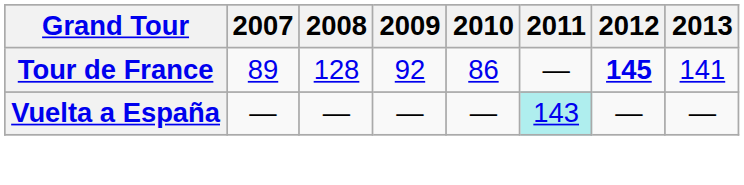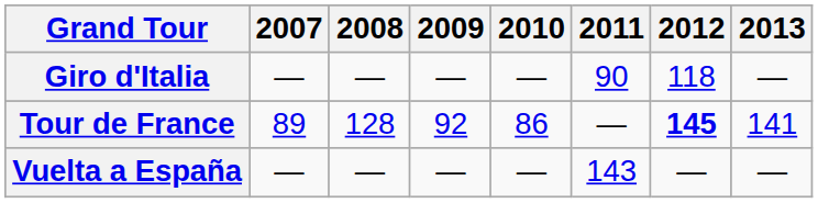 <table class="wikitable plainrowheaders">
 <tr>
 <th scope="col"><a href='#'>Grand Tour</a></th>
 <th scope="col">2007</th>
 <th scope="col">2008</th>
 <th scope="col">2009</th>
 <th scope="col">2010</th>
 <th scope="col">2011</th>
 <th scope="col">2012</th>
 <th scope="col">2013</th>
+</tr>
+<tr style="text-align:center;">
+<th scope="row"> <a href='#'>Giro d'Italia</a></th>
+<td>—</td>
+<td>—</td>
+<td>—</td>
+<td>—</td>
+<td><a href='#'>90</a></td>
+<td><a href='#'>118</a></td>
+<td>—</td>
 </tr>
 <tr style="text-align:center;">
 <th scope="row"> <a href='#'>Tour de France</a></th>
 <td><a href='#'>89</a></td>
 <td><a href='#'>128</a></td>
 <td><a href='#'>92</a></td>
 <td><a href='#'>86</a></td>
 <td>—</td>
 <td><strong><a href='#'>145</a></strong></td>
 <td><a href='#'>141</a></td>
 </tr>
 <tr style="text-align:center;">
 <th scope="row"> <a href='#'>Vuelta a España</a></th>
 <td>—</td>
 <td>—</td>
 <td>—</td>
 <td>—</td>
-<td style="background: paleturquoise;"><a href='#'>143</a></td>
+<td><a href='#'>143</a></td>
 <td>—</td>
 <td>—</td>
 </tr>
 </table>
